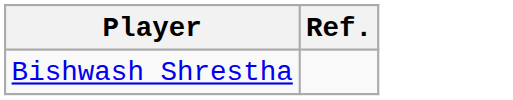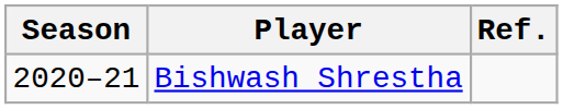 <table class="wikitable" style="text-align:center">
 <tr>
+<th>Season</th>
 <th>Player</th>
 <th>Ref.</th>
 </tr>
 <tr>
+<td>2020–21</td>
 <td> <a href='#'>Bishwash Shrestha</a></td>
 <td></td>
 </tr>
 </table>
